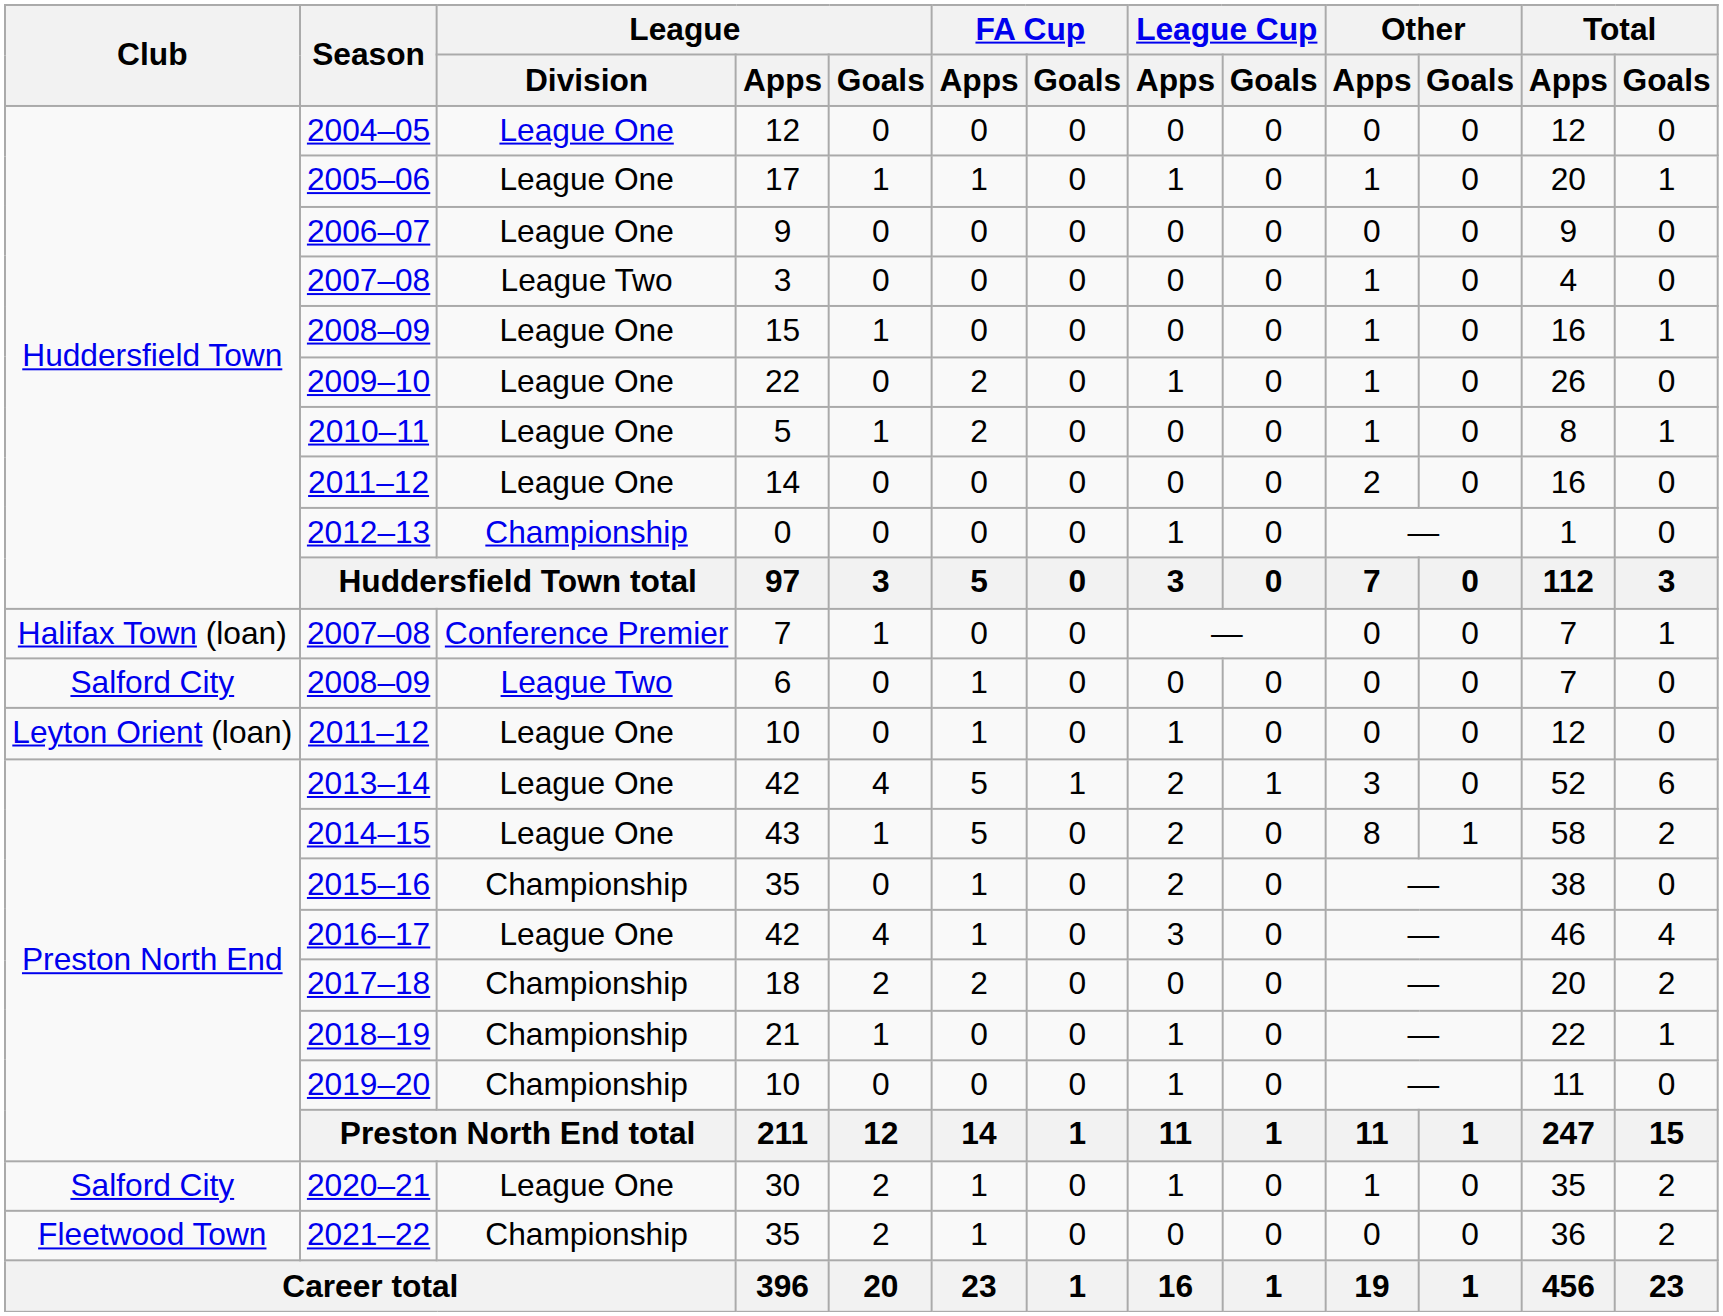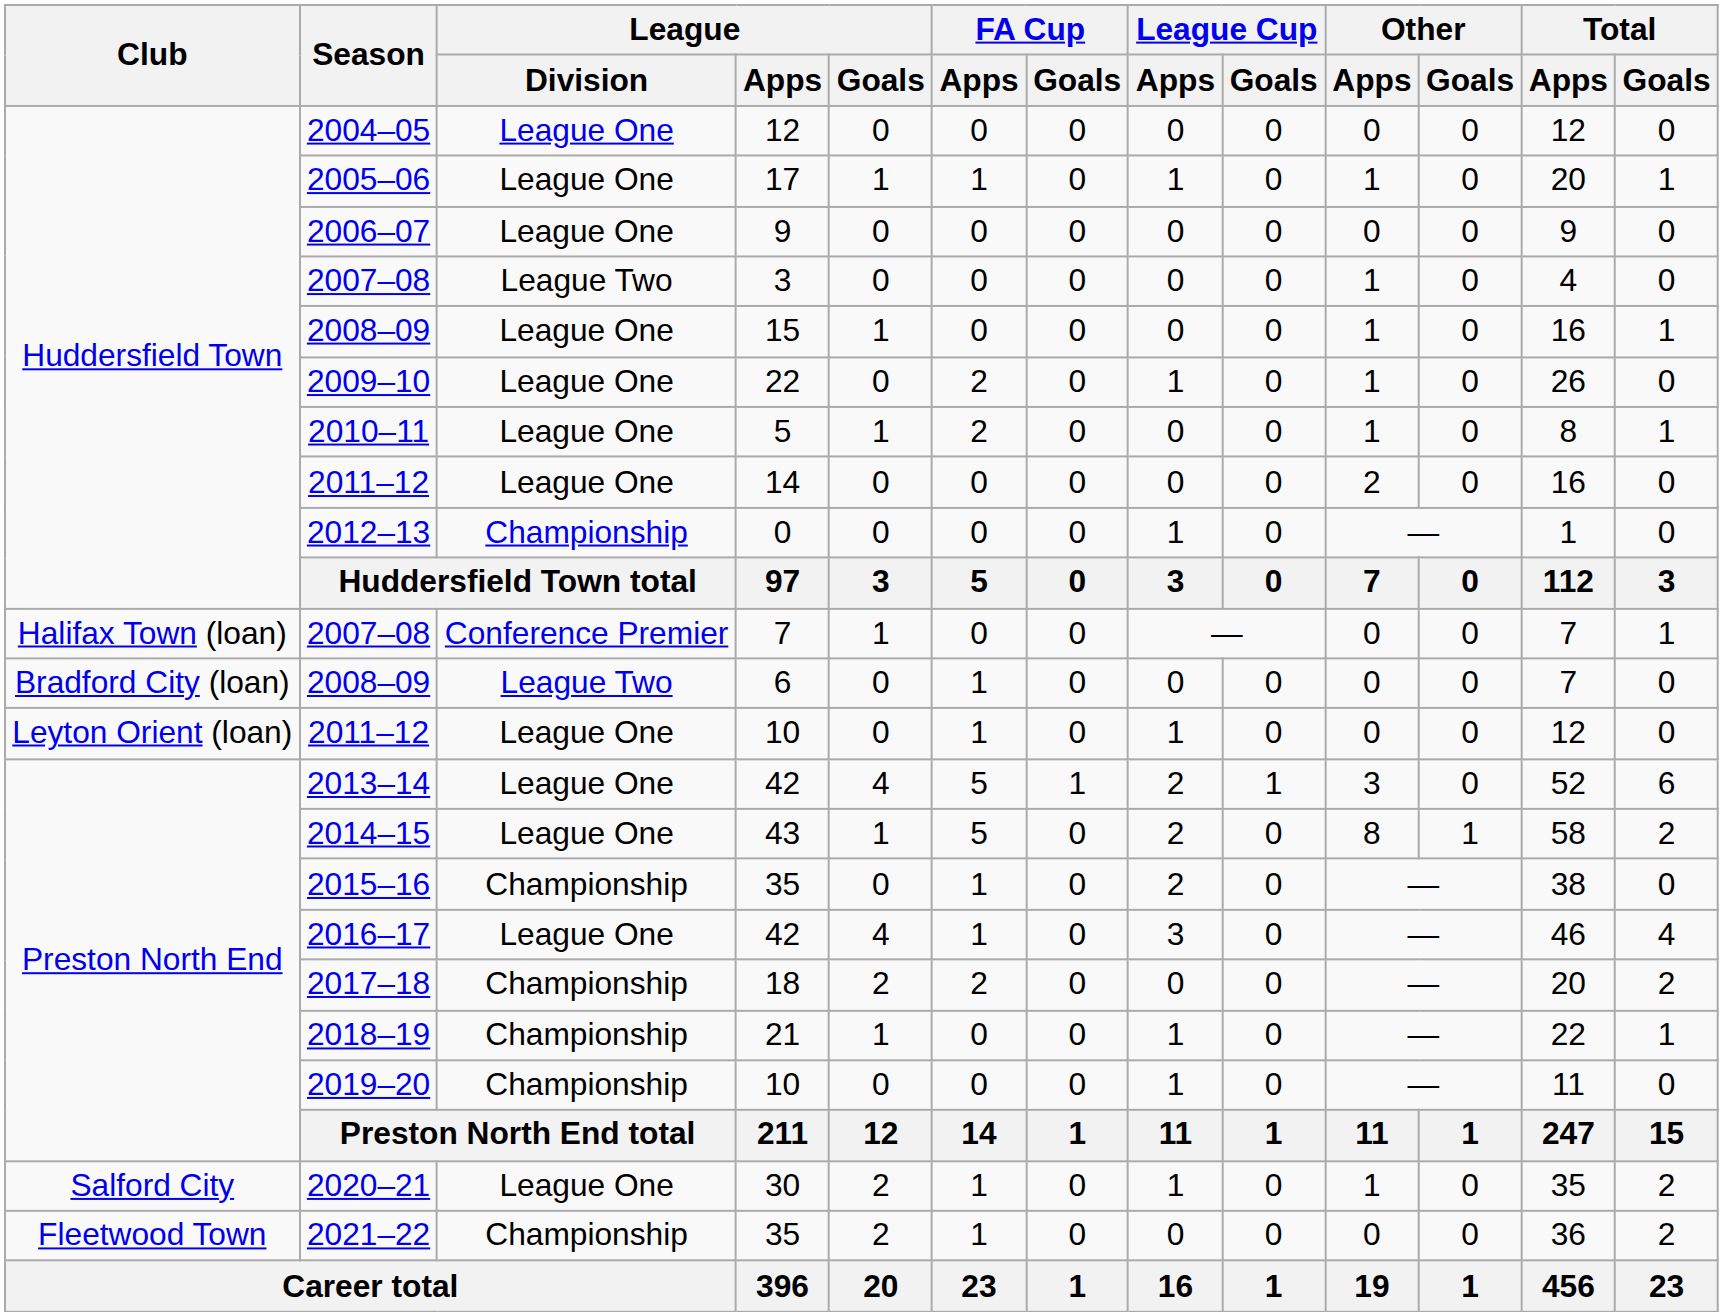 <table class=wikitable style="text-align: center;">
 <tr>
 <th rowspan=2>Club</th>
 <th rowspan=2>Season</th>
 <th colspan=3>League</th>
 <th colspan=2><a href='#'>FA Cup</a></th>
 <th colspan=2><a href='#'>League Cup</a></th>
 <th colspan=2>Other</th>
 <th colspan=2>Total</th>
 </tr>
 <tr>
 <th>Division</th>
 <th>Apps</th>
 <th>Goals</th>
 <th>Apps</th>
 <th>Goals</th>
 <th>Apps</th>
 <th>Goals</th>
 <th>Apps</th>
 <th>Goals</th>
 <th>Apps</th>
 <th>Goals</th>
 </tr>
 <tr>
 <td rowspan=10><a href='#'>Huddersfield Town</a></td>
 <td><a href='#'>2004–05</a></td>
 <td><a href='#'>League One</a></td>
 <td>12</td>
 <td>0</td>
 <td>0</td>
 <td>0</td>
 <td>0</td>
 <td>0</td>
 <td>0</td>
 <td>0</td>
 <td>12</td>
 <td>0</td>
 </tr>
 <tr>
 <td><a href='#'>2005–06</a></td>
 <td>League One</td>
 <td>17</td>
 <td>1</td>
 <td>1</td>
 <td>0</td>
 <td>1</td>
 <td>0</td>
 <td>1</td>
 <td>0</td>
 <td>20</td>
 <td>1</td>
 </tr>
 <tr>
 <td><a href='#'>2006–07</a></td>
 <td>League One</td>
 <td>9</td>
 <td>0</td>
 <td>0</td>
 <td>0</td>
 <td>0</td>
 <td>0</td>
 <td>0</td>
 <td>0</td>
 <td>9</td>
 <td>0</td>
 </tr>
 <tr>
 <td><a href='#'>2007–08</a></td>
 <td>League Two</td>
 <td>3</td>
 <td>0</td>
 <td>0</td>
 <td>0</td>
 <td>0</td>
 <td>0</td>
 <td>1</td>
 <td>0</td>
 <td>4</td>
 <td>0</td>
 </tr>
 <tr>
 <td><a href='#'>2008–09</a></td>
 <td>League One</td>
 <td>15</td>
 <td>1</td>
 <td>0</td>
 <td>0</td>
 <td>0</td>
 <td>0</td>
 <td>1</td>
 <td>0</td>
 <td>16</td>
 <td>1</td>
 </tr>
 <tr>
 <td><a href='#'>2009–10</a></td>
 <td>League One</td>
 <td>22</td>
 <td>0</td>
 <td>2</td>
 <td>0</td>
 <td>1</td>
 <td>0</td>
 <td>1</td>
 <td>0</td>
 <td>26</td>
 <td>0</td>
 </tr>
 <tr>
 <td><a href='#'>2010–11</a></td>
 <td>League One</td>
 <td>5</td>
 <td>1</td>
 <td>2</td>
 <td>0</td>
 <td>0</td>
 <td>0</td>
 <td>1</td>
 <td>0</td>
 <td>8</td>
 <td>1</td>
 </tr>
 <tr>
 <td><a href='#'>2011–12</a></td>
 <td>League One</td>
 <td>14</td>
 <td>0</td>
 <td>0</td>
 <td>0</td>
 <td>0</td>
 <td>0</td>
 <td>2</td>
 <td>0</td>
 <td>16</td>
 <td>0</td>
 </tr>
 <tr>
 <td><a href='#'>2012–13</a></td>
 <td><a href='#'>Championship</a></td>
 <td>0</td>
 <td>0</td>
 <td>0</td>
 <td>0</td>
 <td>1</td>
 <td>0</td>
 <td colspan=2>—</td>
 <td>1</td>
 <td>0</td>
 </tr>
 <tr>
 <th colspan=2>Huddersfield Town total</th>
 <th>97</th>
 <th>3</th>
 <th>5</th>
 <th>0</th>
 <th>3</th>
 <th>0</th>
 <th>7</th>
 <th>0</th>
 <th>112</th>
 <th>3</th>
 </tr>
 <tr>
 <td><a href='#'>Halifax Town</a> (loan)</td>
 <td><a href='#'>2007–08</a></td>
 <td><a href='#'>Conference Premier</a></td>
 <td>7</td>
 <td>1</td>
 <td>0</td>
 <td>0</td>
 <td colspan=2>—</td>
 <td>0</td>
 <td>0</td>
 <td>7</td>
 <td>1</td>
 </tr>
 <tr>
-<td><a href='#'>Salford City</a></td>
+<td><a href='#'>Bradford City</a> (loan)</td>
 <td><a href='#'>2008–09</a></td>
 <td><a href='#'>League Two</a></td>
 <td>6</td>
 <td>0</td>
 <td>1</td>
 <td>0</td>
 <td>0</td>
 <td>0</td>
 <td>0</td>
 <td>0</td>
 <td>7</td>
 <td>0</td>
 </tr>
 <tr>
 <td><a href='#'>Leyton Orient</a> (loan)</td>
 <td><a href='#'>2011–12</a></td>
 <td>League One</td>
 <td>10</td>
 <td>0</td>
 <td>1</td>
 <td>0</td>
 <td>1</td>
 <td>0</td>
 <td>0</td>
 <td>0</td>
 <td>12</td>
 <td>0</td>
 </tr>
 <tr>
 <td rowspan=8><a href='#'>Preston North End</a></td>
 <td><a href='#'>2013–14</a></td>
 <td>League One</td>
 <td>42</td>
 <td>4</td>
 <td>5</td>
 <td>1</td>
 <td>2</td>
 <td>1</td>
 <td>3</td>
 <td>0</td>
 <td>52</td>
 <td>6</td>
 </tr>
 <tr>
 <td><a href='#'>2014–15</a></td>
 <td>League One</td>
 <td>43</td>
 <td>1</td>
 <td>5</td>
 <td>0</td>
 <td>2</td>
 <td>0</td>
 <td>8</td>
 <td>1</td>
 <td>58</td>
 <td>2</td>
 </tr>
 <tr>
 <td><a href='#'>2015–16</a></td>
 <td>Championship</td>
 <td>35</td>
 <td>0</td>
 <td>1</td>
 <td>0</td>
 <td>2</td>
 <td>0</td>
 <td colspan=2>—</td>
 <td>38</td>
 <td>0</td>
 </tr>
 <tr>
 <td><a href='#'>2016–17</a></td>
 <td>League One</td>
 <td>42</td>
 <td>4</td>
 <td>1</td>
 <td>0</td>
 <td>3</td>
 <td>0</td>
 <td colspan=2>—</td>
 <td>46</td>
 <td>4</td>
 </tr>
 <tr>
 <td><a href='#'>2017–18</a></td>
 <td>Championship</td>
 <td>18</td>
 <td>2</td>
 <td>2</td>
 <td>0</td>
 <td>0</td>
 <td>0</td>
 <td colspan=2>—</td>
 <td>20</td>
 <td>2</td>
 </tr>
 <tr>
 <td><a href='#'>2018–19</a></td>
 <td>Championship</td>
 <td>21</td>
 <td>1</td>
 <td>0</td>
 <td>0</td>
 <td>1</td>
 <td>0</td>
 <td colspan=2>—</td>
 <td>22</td>
 <td>1</td>
 </tr>
 <tr>
 <td><a href='#'>2019–20</a></td>
 <td>Championship</td>
 <td>10</td>
 <td>0</td>
 <td>0</td>
 <td>0</td>
 <td>1</td>
 <td>0</td>
 <td colspan=2>—</td>
 <td>11</td>
 <td>0</td>
 </tr>
 <tr>
 <th colspan=2>Preston North End total</th>
 <th>211</th>
 <th>12</th>
 <th>14</th>
 <th>1</th>
 <th>11</th>
 <th>1</th>
 <th>11</th>
 <th>1</th>
 <th>247</th>
 <th>15</th>
 </tr>
 <tr>
 <td><a href='#'>Salford City</a></td>
 <td><a href='#'>2020–21</a></td>
 <td>League One</td>
 <td>30</td>
 <td>2</td>
 <td>1</td>
 <td>0</td>
 <td>1</td>
 <td>0</td>
 <td>1</td>
 <td>0</td>
 <td>35</td>
 <td>2</td>
 </tr>
 <tr>
 <td><a href='#'>Fleetwood Town</a></td>
 <td><a href='#'>2021–22</a></td>
 <td>Championship</td>
 <td>35</td>
 <td>2</td>
 <td>1</td>
 <td>0</td>
 <td>0</td>
 <td>0</td>
 <td>0</td>
 <td>0</td>
 <td>36</td>
 <td>2</td>
 </tr>
 <tr>
 <th colspan=3>Career total</th>
 <th>396</th>
 <th>20</th>
 <th>23</th>
 <th>1</th>
 <th>16</th>
 <th>1</th>
 <th>19</th>
 <th>1</th>
 <th>456</th>
 <th>23</th>
 </tr>
 </table>
